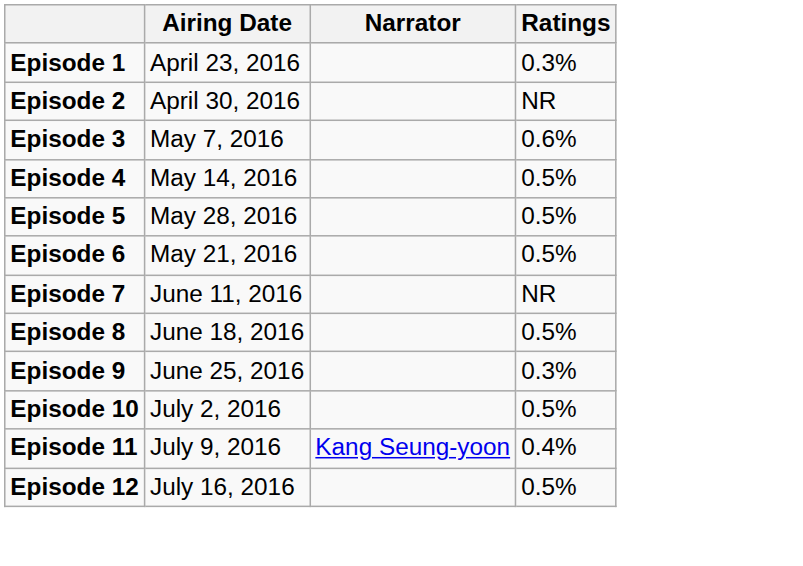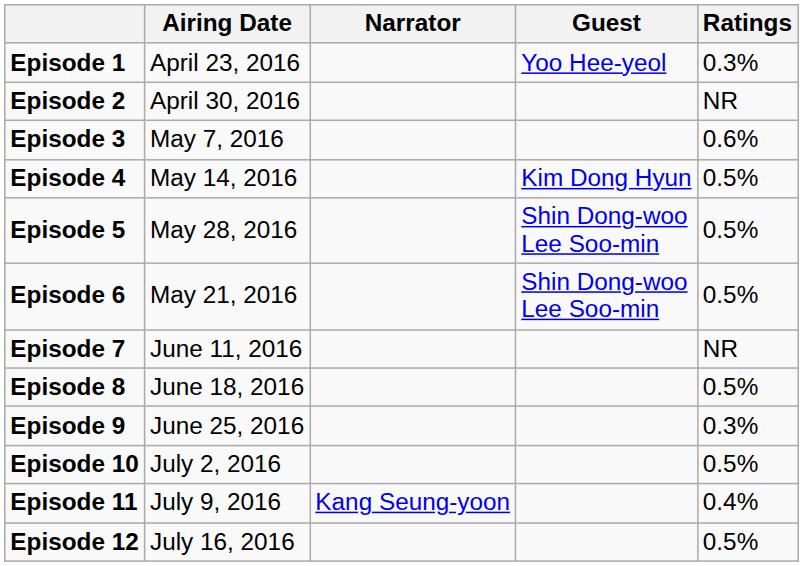 <table class="wikitable">
 <tr>
 <th></th>
 <th>Airing Date</th>
 <th>Narrator</th>
+<th>Guest</th>
 <th>Ratings</th>
 </tr>
 <tr>
 <td><strong>Episode 1</strong></td>
 <td>April 23, 2016</td>
 <td></td>
+<td><a href='#'>Yoo Hee-yeol</a></td>
 <td>0.3%</td>
 </tr>
 <tr>
 <td><strong>Episode 2</strong></td>
 <td>April 30, 2016</td>
+<td></td>
 <td></td>
 <td>NR</td>
 </tr>
 <tr>
 <td><strong>Episode 3</strong></td>
 <td>May 7, 2016</td>
 <td></td>
+<td></td>
 <td>0.6%</td>
 </tr>
 <tr>
 <td><strong>Episode 4</strong></td>
 <td>May 14, 2016</td>
 <td></td>
+<td><a href='#'>Kim Dong Hyun</a></td>
 <td>0.5%</td>
 </tr>
 <tr>
 <td><strong>Episode 5</strong></td>
 <td>May 28, 2016</td>
 <td></td>
+<td><a href='#'>Shin Dong-woo</a><br><a href='#'>Lee Soo-min</a></td>
 <td>0.5%</td>
 </tr>
 <tr>
 <td><strong>Episode 6</strong></td>
 <td>May 21, 2016</td>
 <td></td>
+<td><a href='#'>Shin Dong-woo</a><br><a href='#'>Lee Soo-min</a></td>
 <td>0.5%</td>
 </tr>
 <tr>
 <td><strong>Episode 7</strong></td>
 <td>June 11, 2016</td>
+<td></td>
 <td></td>
 <td>NR</td>
 </tr>
 <tr>
 <td><strong>Episode 8</strong></td>
 <td>June 18, 2016</td>
 <td></td>
+<td></td>
 <td>0.5%</td>
 </tr>
 <tr>
 <td><strong>Episode 9</strong></td>
 <td>June 25, 2016</td>
+<td></td>
 <td></td>
 <td>0.3%</td>
 </tr>
 <tr>
 <td><strong>Episode 10</strong></td>
 <td>July 2, 2016</td>
 <td></td>
+<td></td>
 <td>0.5%</td>
 </tr>
 <tr>
 <td><strong>Episode 11</strong></td>
 <td>July 9, 2016</td>
 <td><a href='#'>Kang Seung-yoon</a></td>
+<td></td>
 <td>0.4%</td>
 </tr>
 <tr>
 <td><strong>Episode 12</strong></td>
 <td>July 16, 2016</td>
 <td></td>
+<td></td>
 <td>0.5%</td>
 </tr>
 </table>
